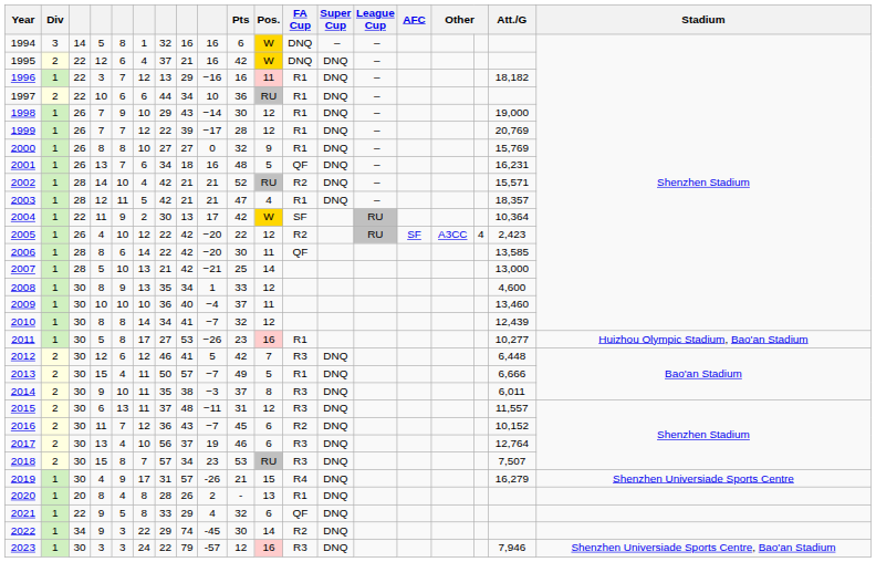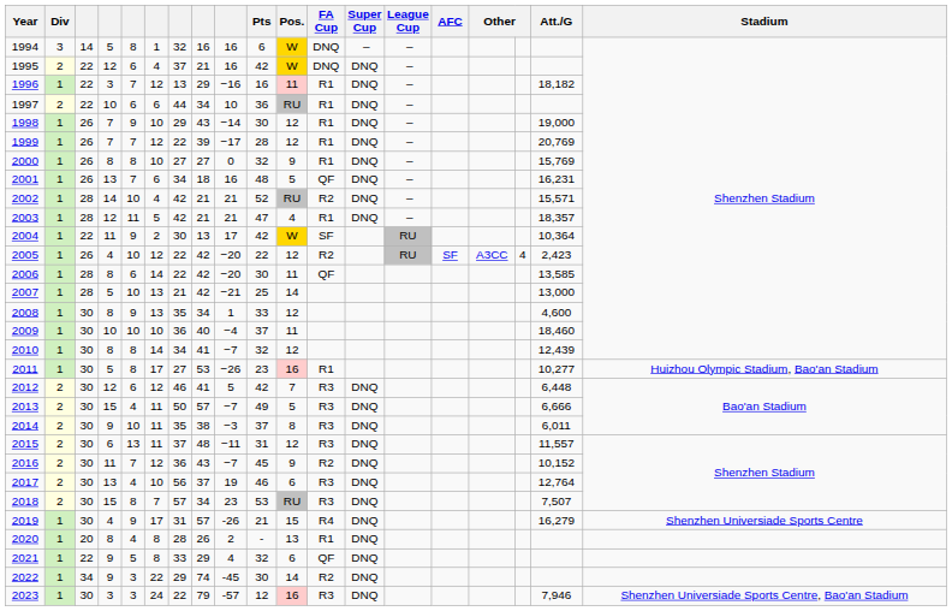 <table class="wikitable sortable" width=100% style=text-align:Center>
 <tr>
 <th>Year</th>
 <th>Div</th>
 <th></th>
 <th></th>
 <th></th>
 <th></th>
 <th></th>
 <th></th>
 <th></th>
 <th>Pts</th>
 <th width=2%>Pos.</th>
 <th width=4%><a href='#'>FA Cup</a></th>
 <th width=2%><a href='#'>Super Cup</a></th>
 <th width=2%><a href='#'>League Cup</a></th>
 <th><a href='#'>AFC</a></th>
 <th colspan=2>Other</th>
 <th>Att./G</th>
 <th>Stadium</th>
 </tr>
 <tr>
 <td>1994</td>
 <td>3</td>
 <td>14</td>
 <td>5</td>
 <td>8</td>
 <td>1</td>
 <td>32</td>
 <td>16</td>
 <td>16</td>
 <td>6</td>
 <td bgcolor=#FFD700>W</td>
 <td>DNQ</td>
 <td> –</td>
 <td> –</td>
 <td></td>
 <td></td>
 <td></td>
 <td></td>
 <td style="text-align:center;" rowspan="17"><a href='#'>Shenzhen Stadium</a></td>
 </tr>
 <tr>
 <td>1995</td>
 <td bgcolor=#FFFFE0>2</td>
 <td>22</td>
 <td>12</td>
 <td>6</td>
 <td>4</td>
 <td>37</td>
 <td>21</td>
 <td>16</td>
 <td>42</td>
 <td bgcolor=#FFD700>W</td>
 <td>DNQ</td>
 <td>DNQ</td>
 <td> –</td>
 <td></td>
 <td></td>
 <td></td>
 <td></td>
 </tr>
 <tr>
 <td><a href='#'>1996</a></td>
 <td bgcolor=#D0F0C0>1</td>
 <td>22</td>
 <td>3</td>
 <td>7</td>
 <td>12</td>
 <td>13</td>
 <td>29</td>
 <td>−16</td>
 <td>16</td>
 <td bgcolor=#ffcccc>11</td>
 <td>R1</td>
 <td>DNQ</td>
 <td> –</td>
 <td></td>
 <td></td>
 <td></td>
 <td>18,182</td>
 </tr>
 <tr>
 <td>1997</td>
 <td bgcolor=#FFFFE0>2</td>
 <td>22</td>
 <td>10</td>
 <td>6</td>
 <td>6</td>
 <td>44</td>
 <td>34</td>
 <td>10</td>
 <td>36</td>
 <td bgcolor=#C0C0C0>RU</td>
 <td>R1</td>
 <td>DNQ</td>
 <td> –</td>
 <td></td>
 <td></td>
 <td></td>
 <td></td>
 </tr>
 <tr>
 <td><a href='#'>1998</a></td>
 <td bgcolor=#D0F0C0>1</td>
 <td>26</td>
 <td>7</td>
 <td>9</td>
 <td>10</td>
 <td>29</td>
 <td>43</td>
 <td>−14</td>
 <td>30</td>
 <td>12</td>
 <td>R1</td>
 <td>DNQ</td>
 <td> –</td>
 <td></td>
 <td></td>
 <td></td>
 <td>19,000</td>
 </tr>
 <tr>
 <td><a href='#'>1999</a></td>
 <td bgcolor=#D0F0C0>1</td>
 <td>26</td>
 <td>7</td>
 <td>7</td>
 <td>12</td>
 <td>22</td>
 <td>39</td>
 <td>−17</td>
 <td>28</td>
 <td>12</td>
 <td>R1</td>
 <td>DNQ</td>
 <td> –</td>
 <td></td>
 <td></td>
 <td></td>
 <td>20,769</td>
 </tr>
 <tr>
 <td><a href='#'>2000</a></td>
 <td bgcolor=#D0F0C0>1</td>
 <td>26</td>
 <td>8</td>
 <td>8</td>
 <td>10</td>
 <td>27</td>
 <td>27</td>
 <td>0</td>
 <td>32</td>
 <td>9</td>
 <td>R1</td>
 <td>DNQ</td>
 <td> –</td>
 <td></td>
 <td></td>
 <td></td>
 <td>15,769</td>
 </tr>
 <tr>
 <td><a href='#'>2001</a></td>
 <td bgcolor=#D0F0C0>1</td>
 <td>26</td>
 <td>13</td>
 <td>7</td>
 <td>6</td>
 <td>34</td>
 <td>18</td>
 <td>16</td>
 <td>48</td>
 <td>5</td>
 <td>QF</td>
 <td>DNQ</td>
 <td> –</td>
 <td></td>
 <td></td>
 <td></td>
 <td>16,231</td>
 </tr>
 <tr>
 <td><a href='#'>2002</a></td>
 <td bgcolor=#D0F0C0>1</td>
 <td>28</td>
 <td>14</td>
 <td>10</td>
 <td>4</td>
 <td>42</td>
 <td>21</td>
 <td>21</td>
 <td>52</td>
 <td bgcolor=#C0C0C0>RU</td>
 <td>R2</td>
 <td>DNQ</td>
 <td> –</td>
 <td></td>
 <td></td>
 <td></td>
 <td>15,571</td>
 </tr>
 <tr>
 <td><a href='#'>2003</a></td>
 <td bgcolor=#D0F0C0>1</td>
 <td>28</td>
 <td>12</td>
 <td>11</td>
 <td>5</td>
 <td>42</td>
 <td>21</td>
 <td>21</td>
 <td>47</td>
 <td>4</td>
 <td>R1</td>
 <td>DNQ</td>
 <td> –</td>
 <td></td>
 <td></td>
 <td></td>
 <td>18,357</td>
 </tr>
 <tr>
 <td><a href='#'>2004</a></td>
 <td bgcolor=#D0F0C0>1</td>
 <td>22</td>
 <td>11</td>
 <td>9</td>
 <td>2</td>
 <td>30</td>
 <td>13</td>
 <td>17</td>
 <td>42</td>
 <td bgcolor=#FFD700>W</td>
 <td>SF</td>
 <td></td>
 <td bgcolor=#C0C0C0>RU</td>
 <td></td>
 <td></td>
 <td></td>
 <td>10,364</td>
 </tr>
 <tr>
 <td><a href='#'>2005</a></td>
 <td bgcolor=#D0F0C0>1</td>
 <td>26</td>
 <td>4</td>
 <td>10</td>
 <td>12</td>
 <td>22</td>
 <td>42</td>
 <td>−20</td>
 <td>22</td>
 <td>12</td>
 <td>R2</td>
 <td></td>
 <td bgcolor=#C0C0C0>RU</td>
 <td><a href='#'>SF</a></td>
 <td><a href='#'>A3CC</a></td>
 <td>4</td>
 <td>2,423</td>
 </tr>
 <tr>
 <td><a href='#'>2006</a></td>
 <td bgcolor=#D0F0C0>1</td>
 <td>28</td>
 <td>8</td>
 <td>6</td>
 <td>14</td>
 <td>22</td>
 <td>42</td>
 <td>−20</td>
 <td>30</td>
 <td>11</td>
 <td>QF</td>
 <td></td>
 <td></td>
 <td></td>
 <td></td>
 <td></td>
 <td>13,585</td>
 </tr>
 <tr>
 <td><a href='#'>2007</a></td>
 <td bgcolor=#D0F0C0>1</td>
 <td>28</td>
 <td>5</td>
 <td>10</td>
 <td>13</td>
 <td>21</td>
 <td>42</td>
 <td>−21</td>
 <td>25</td>
 <td>14</td>
 <td></td>
 <td></td>
 <td></td>
 <td></td>
 <td></td>
 <td></td>
 <td>13,000</td>
 </tr>
 <tr>
 <td><a href='#'>2008</a></td>
 <td bgcolor=#D0F0C0>1</td>
 <td>30</td>
 <td>8</td>
 <td>9</td>
 <td>13</td>
 <td>35</td>
 <td>34</td>
 <td>1</td>
 <td>33</td>
 <td>12</td>
 <td></td>
 <td></td>
 <td></td>
 <td></td>
 <td></td>
 <td></td>
 <td>4,600</td>
 </tr>
 <tr>
 <td><a href='#'>2009</a></td>
 <td bgcolor=#D0F0C0>1</td>
 <td>30</td>
 <td>10</td>
 <td>10</td>
 <td>10</td>
 <td>36</td>
 <td>40</td>
 <td>−4</td>
 <td>37</td>
 <td>11</td>
 <td></td>
 <td></td>
 <td></td>
 <td></td>
 <td></td>
 <td></td>
-<td>13,460</td>
+<td>18,460</td>
 </tr>
 <tr>
 <td><a href='#'>2010</a></td>
 <td bgcolor=#D0F0C0>1</td>
 <td>30</td>
 <td>8</td>
 <td>8</td>
 <td>14</td>
 <td>34</td>
 <td>41</td>
 <td>−7</td>
 <td>32</td>
 <td>12</td>
 <td></td>
 <td></td>
 <td></td>
 <td></td>
 <td></td>
 <td></td>
 <td>12,439</td>
 </tr>
 <tr>
 <td><a href='#'>2011</a></td>
 <td bgcolor=#D0F0C0>1</td>
 <td>30</td>
 <td>5</td>
 <td>8</td>
 <td>17</td>
 <td>27</td>
 <td>53</td>
 <td>−26</td>
 <td>23</td>
 <td bgcolor=#ffcccc>16</td>
 <td>R1</td>
 <td></td>
 <td></td>
 <td></td>
 <td></td>
 <td></td>
 <td>10,277</td>
 <td><a href='#'>Huizhou Olympic Stadium</a>, <a href='#'>Bao'an Stadium</a></td>
 </tr>
 <tr>
 <td><a href='#'>2012</a></td>
 <td bgcolor=#FFFFE0>2</td>
 <td>30</td>
 <td>12</td>
 <td>6</td>
 <td>12</td>
 <td>46</td>
 <td>41</td>
 <td>5</td>
 <td>42</td>
 <td>7</td>
 <td>R3</td>
 <td>DNQ</td>
 <td></td>
 <td></td>
 <td></td>
 <td></td>
 <td>6,448</td>
 <td style="text-align:center;" rowspan="3"><a href='#'>Bao'an Stadium</a></td>
 </tr>
 <tr>
 <td><a href='#'>2013</a></td>
 <td bgcolor=#FFFFE0>2</td>
 <td>30</td>
 <td>15</td>
 <td>4</td>
 <td>11</td>
 <td>50</td>
 <td>57</td>
 <td>−7</td>
 <td>49</td>
 <td>5</td>
-<td>R1</td>
+<td>R3</td>
 <td>DNQ</td>
 <td></td>
 <td></td>
 <td></td>
 <td></td>
 <td>6,666</td>
 </tr>
 <tr>
 <td><a href='#'>2014</a></td>
 <td bgcolor=#FFFFE0>2</td>
 <td>30</td>
 <td>9</td>
 <td>10</td>
 <td>11</td>
 <td>35</td>
 <td>38</td>
 <td>−3</td>
 <td>37</td>
 <td>8</td>
 <td>R3</td>
 <td>DNQ</td>
 <td></td>
 <td></td>
 <td></td>
 <td></td>
 <td>6,011</td>
 </tr>
 <tr>
 <td><a href='#'>2015</a></td>
 <td bgcolor=#FFFFE0>2</td>
 <td>30</td>
 <td>6</td>
 <td>13</td>
 <td>11</td>
 <td>37</td>
 <td>48</td>
 <td>−11</td>
 <td>31</td>
 <td>12</td>
 <td>R3</td>
 <td>DNQ</td>
 <td></td>
 <td></td>
 <td></td>
 <td></td>
 <td>11,557</td>
 <td style="text-align:center;" rowspan="4"><a href='#'>Shenzhen Stadium</a></td>
 </tr>
 <tr>
 <td><a href='#'>2016</a></td>
 <td bgcolor=#FFFFE0>2</td>
 <td>30</td>
 <td>11</td>
 <td>7</td>
 <td>12</td>
 <td>36</td>
 <td>43</td>
 <td>−7</td>
 <td>45</td>
-<td>6</td>
+<td>9</td>
 <td>R2</td>
 <td>DNQ</td>
 <td></td>
 <td></td>
 <td></td>
 <td></td>
 <td>10,152</td>
 </tr>
 <tr>
 <td><a href='#'>2017</a></td>
 <td bgcolor=#FFFFE0>2</td>
 <td>30</td>
 <td>13</td>
 <td>4</td>
 <td>10</td>
 <td>56</td>
 <td>37</td>
 <td>19</td>
 <td>46</td>
 <td>6</td>
 <td>R3</td>
 <td>DNQ</td>
 <td></td>
 <td></td>
 <td></td>
 <td></td>
 <td>12,764</td>
 </tr>
 <tr>
 <td><a href='#'>2018</a></td>
 <td bgcolor=#FFFFE0>2</td>
 <td>30</td>
 <td>15</td>
 <td>8</td>
 <td>7</td>
 <td>57</td>
 <td>34</td>
 <td>23</td>
 <td>53</td>
 <td bgcolor=#C0C0C0>RU</td>
 <td>R3</td>
 <td>DNQ</td>
 <td></td>
 <td></td>
 <td></td>
 <td></td>
 <td>7,507</td>
 </tr>
 <tr>
 <td><a href='#'>2019</a></td>
 <td bgcolor=#D0F0C0>1</td>
 <td>30</td>
 <td>4</td>
 <td>9</td>
 <td>17</td>
 <td>31</td>
 <td>57</td>
 <td>-26</td>
 <td>21</td>
 <td>15</td>
 <td>R4</td>
 <td>DNQ</td>
 <td></td>
 <td></td>
 <td></td>
 <td></td>
 <td>16,279</td>
 <td><a href='#'>Shenzhen Universiade Sports Centre</a></td>
 </tr>
 <tr>
 <td><a href='#'>2020</a></td>
 <td bgcolor=#D0F0C0>1</td>
 <td>20</td>
 <td>8</td>
 <td>4</td>
 <td>8</td>
 <td>28</td>
 <td>26</td>
 <td>2</td>
 <td>-</td>
 <td>13</td>
 <td>R1</td>
 <td>DNQ</td>
 <td></td>
 <td></td>
 <td></td>
 <td></td>
 <td></td>
 <td></td>
 </tr>
 <tr>
 <td><a href='#'>2021</a></td>
 <td bgcolor=#D0F0C0>1</td>
 <td>22</td>
 <td>9</td>
 <td>5</td>
 <td>8</td>
 <td>33</td>
 <td>29</td>
 <td>4</td>
 <td>32</td>
 <td>6</td>
 <td>QF</td>
 <td>DNQ</td>
 <td></td>
 <td></td>
 <td></td>
 <td></td>
 <td></td>
 <td></td>
 </tr>
 <tr>
 <td><a href='#'>2022</a></td>
 <td bgcolor=#D0F0C0>1</td>
 <td>34</td>
 <td>9</td>
 <td>3</td>
 <td>22</td>
 <td>29</td>
 <td>74</td>
 <td>-45</td>
 <td>30</td>
 <td>14</td>
 <td>R2</td>
 <td>DNQ</td>
 <td></td>
 <td></td>
 <td></td>
 <td></td>
 <td></td>
 <td></td>
 </tr>
 <tr>
 <td><a href='#'>2023</a></td>
 <td bgcolor=#D0F0C0>1</td>
 <td>30</td>
 <td>3</td>
 <td>3</td>
 <td>24</td>
 <td>22</td>
 <td>79</td>
 <td>-57</td>
 <td>12</td>
 <td bgcolor=#ffcccc>16</td>
 <td>R3</td>
 <td>DNQ</td>
 <td></td>
 <td></td>
 <td></td>
 <td></td>
 <td>7,946</td>
 <td><a href='#'>Shenzhen Universiade Sports Centre</a>, <a href='#'>Bao'an Stadium</a></td>
 </tr>
 </table>
